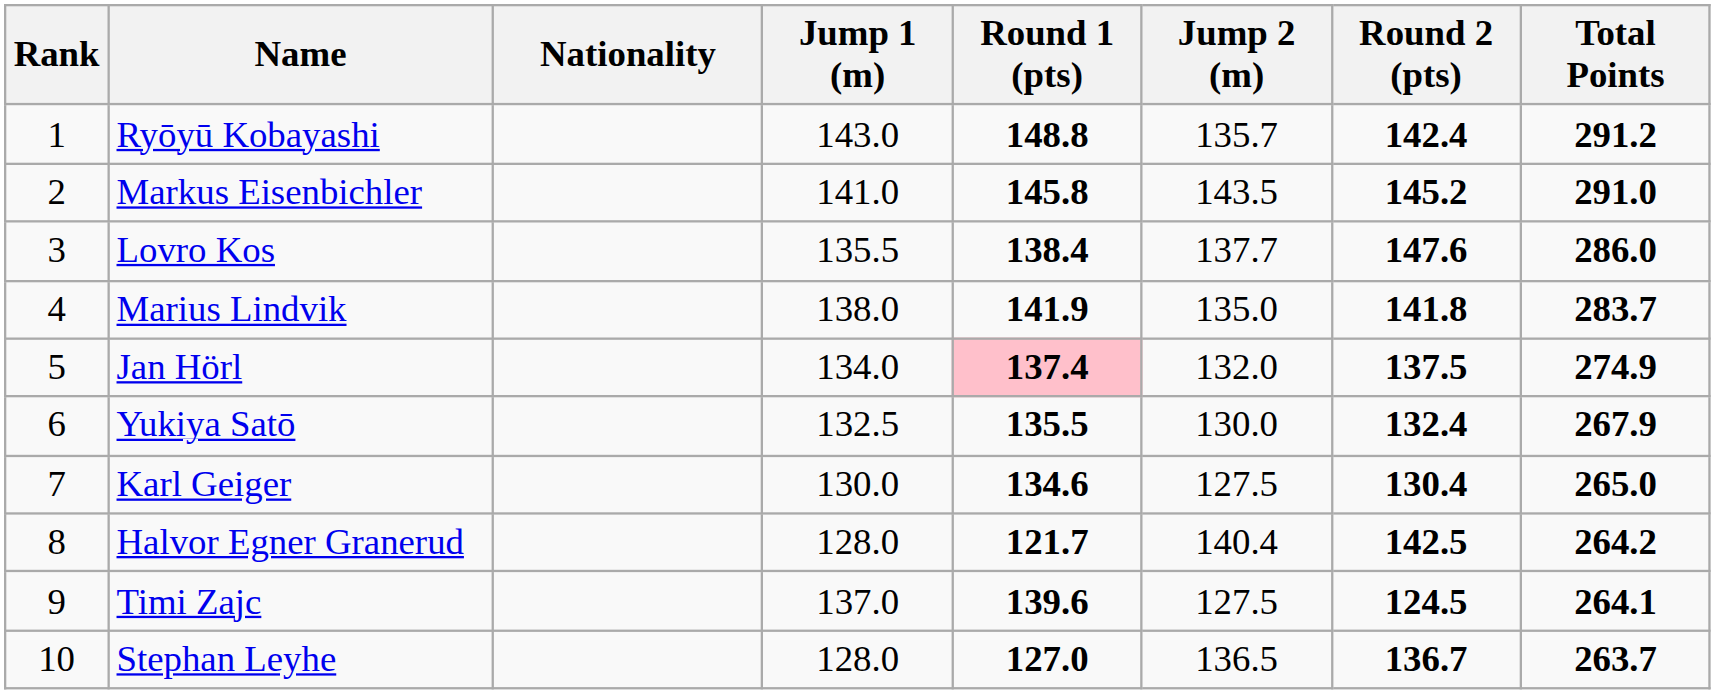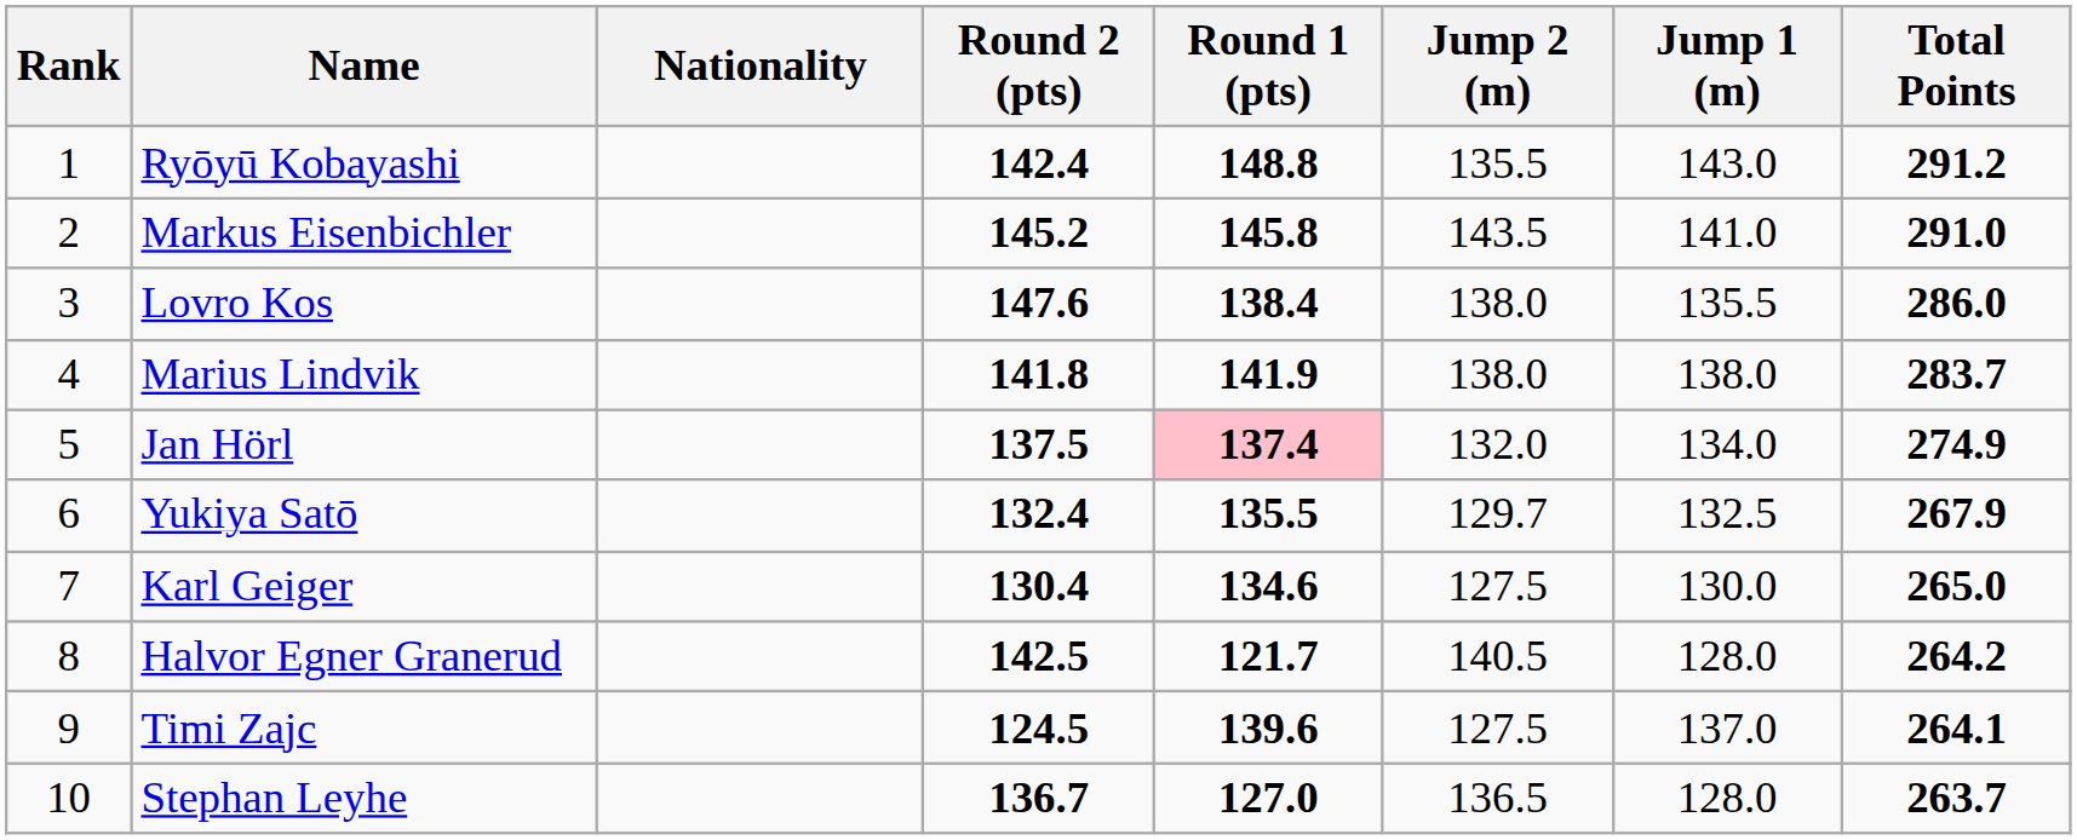 <table class="wikitable sortable" style="text-align: center;">
 <tr>
 <th>Rank</th>
 <th width=160>Name</th>
 <th width=110>Nationality</th>
-<th width=75>Jump 1 (m)</th>
+<th width=75>Round 2 (pts)</th>
 <th width=75>Round 1 (pts)</th>
 <th width=75>Jump 2 (m)</th>
-<th width=75>Round 2 (pts)</th>
+<th width=75>Jump 1 (m)</th>
 <th width=75>Total Points</th>
 </tr>
 <tr>
 <td>1</td>
 <td align=left><a href='#'>Ryōyū Kobayashi</a></td>
 <td align=left></td>
+<td><strong>142.4</strong></td>
+<td><strong>148.8</strong></td>
+<td>135.5</td>
 <td>143.0</td>
-<td><strong>148.8</strong></td>
-<td>135.7</td>
-<td><strong>142.4</strong></td>
 <td><strong>291.2</strong></td>
 </tr>
 <tr>
 <td>2</td>
 <td align=left><a href='#'>Markus Eisenbichler</a></td>
 <td align=left></td>
-<td>141.0</td>
+<td><strong>145.2</strong></td>
 <td><strong>145.8</strong></td>
 <td>143.5</td>
-<td><strong>145.2</strong></td>
+<td>141.0</td>
 <td><strong>291.0</strong></td>
 </tr>
 <tr>
 <td>3</td>
 <td align=left><a href='#'>Lovro Kos</a></td>
 <td align=left></td>
+<td><strong>147.6</strong></td>
+<td><strong>138.4</strong></td>
+<td>138.0</td>
 <td>135.5</td>
-<td><strong>138.4</strong></td>
-<td>137.7</td>
-<td><strong>147.6</strong></td>
 <td><strong>286.0</strong></td>
 </tr>
 <tr>
 <td>4</td>
 <td align=left><a href='#'>Marius Lindvik</a></td>
 <td align=left></td>
+<td><strong>141.8</strong></td>
+<td><strong>141.9</strong></td>
 <td>138.0</td>
-<td><strong>141.9</strong></td>
-<td>135.0</td>
-<td><strong>141.8</strong></td>
+<td>138.0</td>
 <td><strong>283.7</strong></td>
 </tr>
 <tr>
 <td>5</td>
 <td align=left><a href='#'>Jan Hörl</a></td>
 <td align=left></td>
-<td>134.0</td>
+<td><strong>137.5</strong></td>
 <td style="background: pink;"><strong>137.4</strong></td>
 <td>132.0</td>
-<td><strong>137.5</strong></td>
+<td>134.0</td>
 <td><strong>274.9</strong></td>
 </tr>
 <tr>
 <td>6</td>
 <td align=left><a href='#'>Yukiya Satō</a></td>
 <td align=left></td>
+<td><strong>132.4</strong></td>
+<td><strong>135.5</strong></td>
+<td>129.7</td>
 <td>132.5</td>
-<td><strong>135.5</strong></td>
-<td>130.0</td>
-<td><strong>132.4</strong></td>
 <td><strong>267.9</strong></td>
 </tr>
 <tr>
 <td>7</td>
 <td align=left><a href='#'>Karl Geiger</a></td>
 <td align=left></td>
-<td>130.0</td>
+<td><strong>130.4</strong></td>
 <td><strong>134.6</strong></td>
 <td>127.5</td>
-<td><strong>130.4</strong></td>
+<td>130.0</td>
 <td><strong>265.0</strong></td>
 </tr>
 <tr>
 <td>8</td>
 <td align=left><a href='#'>Halvor Egner Granerud</a></td>
 <td align=left></td>
+<td><strong>142.5</strong></td>
+<td><strong>121.7</strong></td>
+<td>140.5</td>
 <td>128.0</td>
-<td><strong>121.7</strong></td>
-<td>140.4</td>
-<td><strong>142.5</strong></td>
 <td><strong>264.2</strong></td>
 </tr>
 <tr>
 <td>9</td>
 <td align=left><a href='#'>Timi Zajc</a></td>
 <td align=left></td>
-<td>137.0</td>
+<td><strong>124.5</strong></td>
 <td><strong>139.6</strong></td>
 <td>127.5</td>
-<td><strong>124.5</strong></td>
+<td>137.0</td>
 <td><strong>264.1</strong></td>
 </tr>
 <tr>
 <td>10</td>
 <td align=left><a href='#'>Stephan Leyhe</a></td>
 <td align=left></td>
-<td>128.0</td>
+<td><strong>136.7</strong></td>
 <td><strong>127.0</strong></td>
 <td>136.5</td>
-<td><strong>136.7</strong></td>
+<td>128.0</td>
 <td><strong>263.7</strong></td>
 </tr>
 </table>
